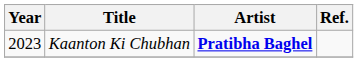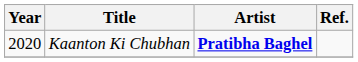 <table class="wikitable sortable">
 <tr>
 <th>Year</th>
 <th>Title</th>
 <th>Artist</th>
 <th>Ref.</th>
 </tr>
 <tr>
-<td>2023</td>
+<td>2020</td>
 <td><em>Kaanton Ki Chubhan</em></td>
 <td><strong><a href='#'>Pratibha Baghel</a></strong></td>
 <td></td>
 </tr>
 <tr>
 </tr>
 </table>
